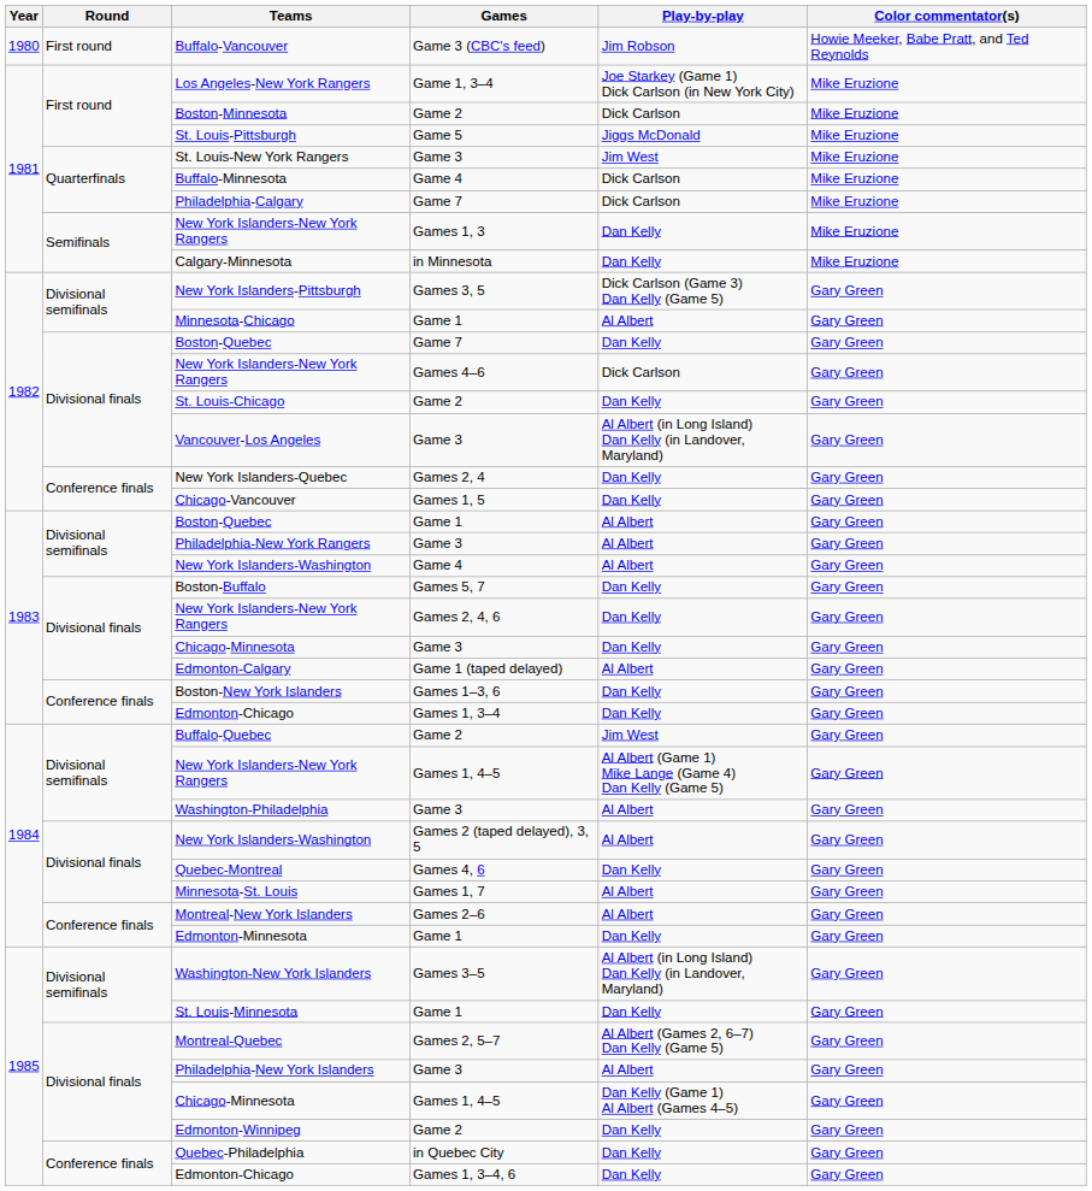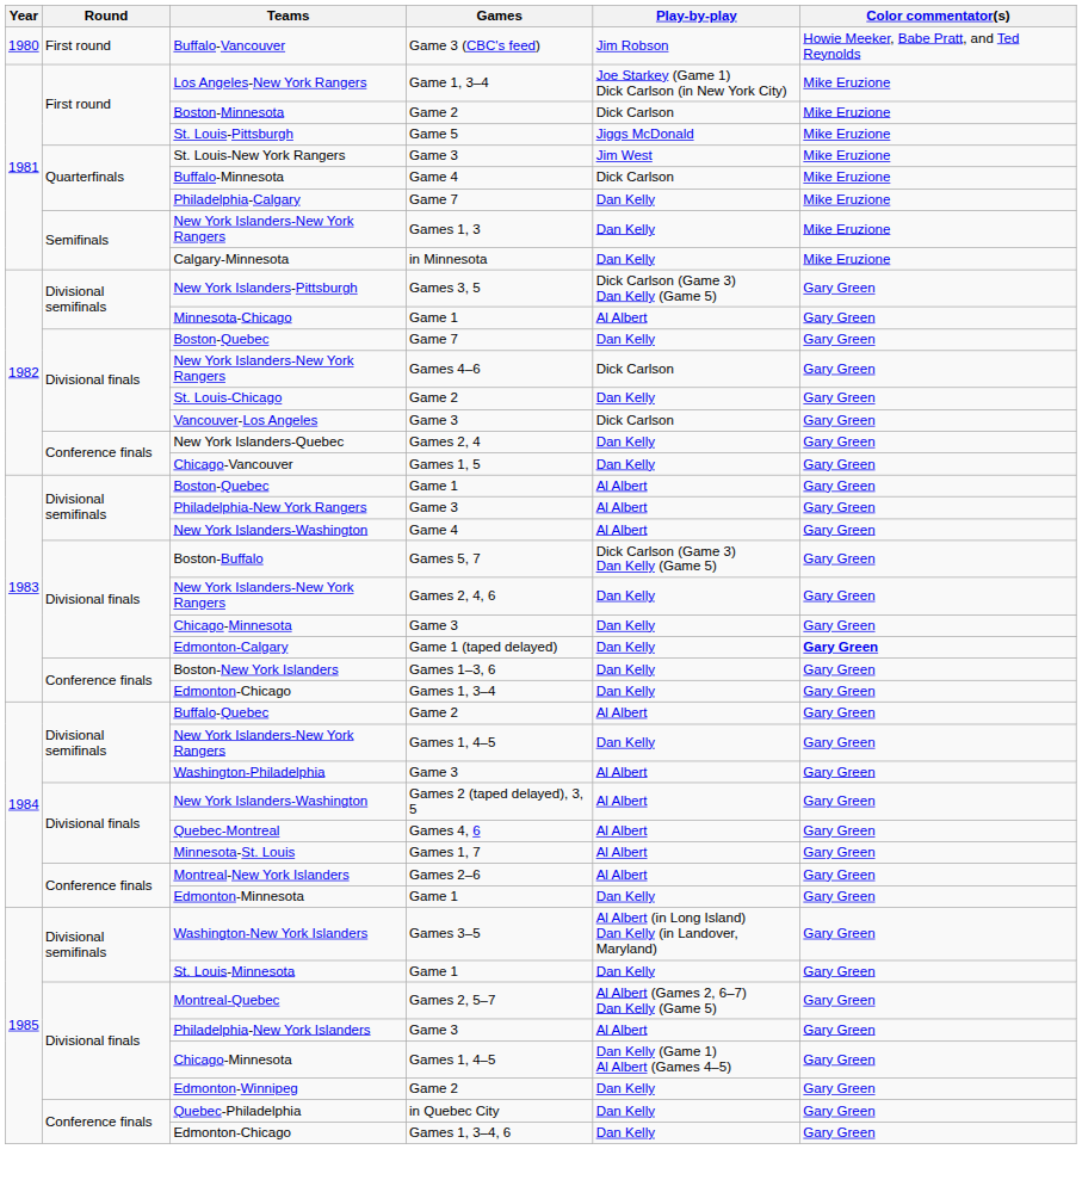 <table class="wikitable">
 <tr>
 <th>Year</th>
 <th>Round</th>
 <th>Teams</th>
 <th>Games</th>
 <th><a href='#'>Play-by-play</a></th>
 <th><a href='#'>Color commentator</a>(s)</th>
 </tr>
 <tr>
 <td><a href='#'>1980</a></td>
 <td>First round</td>
 <td><a href='#'>Buffalo</a>-<a href='#'>Vancouver</a></td>
 <td>Game 3 (<a href='#'>CBC's feed</a>)</td>
 <td><a href='#'>Jim Robson</a></td>
 <td><a href='#'>Howie Meeker</a>, <a href='#'>Babe Pratt</a>, and <a href='#'>Ted Reynolds</a></td>
 </tr>
 <tr>
 <td rowspan="8"><a href='#'>1981</a></td>
 <td rowspan="3">First round</td>
 <td><a href='#'>Los Angeles</a>-<a href='#'>New York Rangers</a></td>
 <td>Game 1, 3–4</td>
 <td><a href='#'>Joe Starkey</a> (Game 1)<br>Dick Carlson (in New York City)</td>
 <td><a href='#'>Mike Eruzione</a></td>
 </tr>
 <tr>
 <td><a href='#'>Boston</a>-<a href='#'>Minnesota</a></td>
 <td>Game 2</td>
 <td>Dick Carlson</td>
 <td><a href='#'>Mike Eruzione</a></td>
 </tr>
 <tr>
 <td><a href='#'>St. Louis</a>-<a href='#'>Pittsburgh</a></td>
 <td>Game 5</td>
 <td><a href='#'>Jiggs McDonald</a></td>
 <td><a href='#'>Mike Eruzione</a></td>
 </tr>
 <tr>
 <td rowspan=3>Quarterfinals</td>
 <td>St. Louis-New York Rangers</td>
 <td>Game 3</td>
 <td><a href='#'>Jim West</a></td>
 <td><a href='#'>Mike Eruzione</a></td>
 </tr>
 <tr>
 <td><a href='#'>Buffalo</a>-Minnesota</td>
 <td>Game 4</td>
 <td>Dick Carlson</td>
 <td><a href='#'>Mike Eruzione</a></td>
 </tr>
 <tr>
 <td><a href='#'>Philadelphia</a>-<a href='#'>Calgary</a></td>
 <td>Game 7</td>
-<td>Dick Carlson</td>
+<td><a href='#'>Dan Kelly</a></td>
 <td><a href='#'>Mike Eruzione</a></td>
 </tr>
 <tr>
 <td rowspan=2>Semifinals</td>
 <td><a href='#'>New York Islanders-New York Rangers</a></td>
 <td>Games 1, 3</td>
 <td><a href='#'>Dan Kelly</a></td>
 <td><a href='#'>Mike Eruzione</a></td>
 </tr>
 <tr>
 <td>Calgary-Minnesota</td>
 <td>in Minnesota</td>
 <td><a href='#'>Dan Kelly</a></td>
 <td><a href='#'>Mike Eruzione</a></td>
 </tr>
 <tr>
 <td rowspan="8"><a href='#'>1982</a></td>
 <td rowspan="2">Divisional semifinals</td>
 <td><a href='#'>New York Islanders</a>-<a href='#'>Pittsburgh</a></td>
 <td>Games 3, 5</td>
 <td>Dick Carlson (Game 3)<br><a href='#'>Dan Kelly</a> (Game 5)</td>
 <td><a href='#'>Gary Green</a></td>
 </tr>
 <tr>
 <td><a href='#'>Minnesota</a>-<a href='#'>Chicago</a></td>
 <td>Game 1</td>
 <td><a href='#'>Al Albert</a></td>
 <td><a href='#'>Gary Green</a></td>
 </tr>
 <tr>
 <td rowspan=4>Divisional finals</td>
 <td><a href='#'>Boston</a>-<a href='#'>Quebec</a></td>
 <td>Game 7</td>
 <td><a href='#'>Dan Kelly</a></td>
 <td><a href='#'>Gary Green</a></td>
 </tr>
 <tr>
 <td><a href='#'>New York Islanders-New York Rangers</a></td>
 <td>Games 4–6</td>
 <td>Dick Carlson</td>
 <td><a href='#'>Gary Green</a></td>
 </tr>
 <tr>
 <td><a href='#'>St. Louis-Chicago</a></td>
 <td>Game 2</td>
 <td><a href='#'>Dan Kelly</a></td>
 <td><a href='#'>Gary Green</a></td>
 </tr>
 <tr>
 <td><a href='#'>Vancouver</a>-<a href='#'>Los Angeles</a></td>
 <td>Game 3</td>
-<td><a href='#'>Al Albert</a> (in Long Island)<br><a href='#'>Dan Kelly</a> (in Landover, Maryland)</td>
+<td>Dick Carlson</td>
 <td><a href='#'>Gary Green</a></td>
 </tr>
 <tr>
 <td rowspan=2>Conference finals</td>
 <td>New York Islanders-Quebec</td>
 <td>Games 2, 4</td>
 <td><a href='#'>Dan Kelly</a></td>
 <td><a href='#'>Gary Green</a></td>
 </tr>
 <tr>
 <td><a href='#'>Chicago</a>-Vancouver</td>
 <td>Games 1, 5</td>
 <td><a href='#'>Dan Kelly</a></td>
 <td><a href='#'>Gary Green</a></td>
 </tr>
 <tr>
 <td rowspan="9"><a href='#'>1983</a></td>
 <td rowspan="3">Divisional semifinals</td>
 <td><a href='#'>Boston</a>-<a href='#'>Quebec</a></td>
 <td>Game 1</td>
 <td><a href='#'>Al Albert</a></td>
 <td><a href='#'>Gary Green</a></td>
 </tr>
 <tr>
 <td><a href='#'>Philadelphia-New York Rangers</a></td>
 <td>Game 3</td>
 <td><a href='#'>Al Albert</a></td>
 <td><a href='#'>Gary Green</a></td>
 </tr>
 <tr>
 <td><a href='#'>New York Islanders-Washington</a></td>
 <td>Game 4</td>
 <td><a href='#'>Al Albert</a></td>
 <td><a href='#'>Gary Green</a></td>
 </tr>
 <tr>
 <td rowspan=4>Divisional finals</td>
 <td>Boston-<a href='#'>Buffalo</a></td>
 <td>Games 5, 7</td>
-<td><a href='#'>Dan Kelly</a></td>
+<td>Dick Carlson (Game 3)<br><a href='#'>Dan Kelly</a> (Game 5)</td>
 <td><a href='#'>Gary Green</a></td>
 </tr>
 <tr>
 <td><a href='#'>New York Islanders-New York Rangers</a></td>
 <td>Games 2, 4, 6</td>
 <td><a href='#'>Dan Kelly</a></td>
 <td><a href='#'>Gary Green</a></td>
 </tr>
 <tr>
 <td><a href='#'>Chicago</a>-<a href='#'>Minnesota</a></td>
 <td>Game 3</td>
 <td><a href='#'>Dan Kelly</a></td>
 <td><a href='#'>Gary Green</a></td>
 </tr>
 <tr>
 <td><a href='#'>Edmonton-Calgary</a></td>
 <td>Game 1 (taped delayed)</td>
-<td><a href='#'>Al Albert</a></td>
-<td><a href='#'>Gary Green</a></td>
+<td><a href='#'>Dan Kelly</a></td>
+<td><strong><a href='#'>Gary Green</a></strong></td>
 </tr>
 <tr>
 <td rowspan=2>Conference finals</td>
 <td>Boston-<a href='#'>New York Islanders</a></td>
 <td>Games 1–3, 6</td>
 <td><a href='#'>Dan Kelly</a></td>
 <td><a href='#'>Gary Green</a></td>
 </tr>
 <tr>
 <td><a href='#'>Edmonton</a>-Chicago</td>
 <td>Games 1, 3–4</td>
 <td><a href='#'>Dan Kelly</a></td>
 <td><a href='#'>Gary Green</a></td>
 </tr>
 <tr>
 <td rowspan="8"><a href='#'>1984</a></td>
 <td rowspan="3">Divisional semifinals</td>
 <td><a href='#'>Buffalo</a>-<a href='#'>Quebec</a></td>
 <td>Game 2</td>
-<td><a href='#'>Jim West</a></td>
+<td><a href='#'>Al Albert</a></td>
 <td><a href='#'>Gary Green</a></td>
 </tr>
 <tr>
 <td><a href='#'>New York Islanders-New York Rangers</a></td>
 <td>Games 1, 4–5</td>
-<td><a href='#'>Al Albert</a> (Game 1)<br><a href='#'>Mike Lange</a> (Game 4)<br><a href='#'>Dan Kelly</a> (Game 5)</td>
+<td><a href='#'>Dan Kelly</a></td>
 <td><a href='#'>Gary Green</a></td>
 </tr>
 <tr>
 <td><a href='#'>Washington-Philadelphia</a></td>
 <td>Game 3</td>
 <td><a href='#'>Al Albert</a></td>
 <td><a href='#'>Gary Green</a></td>
 </tr>
 <tr>
 <td rowspan=3>Divisional finals</td>
 <td><a href='#'>New York Islanders-Washington</a></td>
 <td>Games 2 (taped delayed), 3, 5</td>
 <td><a href='#'>Al Albert</a></td>
 <td><a href='#'>Gary Green</a></td>
 </tr>
 <tr>
 <td><a href='#'>Quebec-Montreal</a></td>
 <td>Games 4, <a href='#'>6</a></td>
-<td><a href='#'>Dan Kelly</a></td>
+<td><a href='#'>Al Albert</a></td>
 <td><a href='#'>Gary Green</a></td>
 </tr>
 <tr>
 <td><a href='#'>Minnesota</a>-<a href='#'>St. Louis</a></td>
 <td>Games 1, 7</td>
 <td><a href='#'>Al Albert</a></td>
 <td><a href='#'>Gary Green</a></td>
 </tr>
 <tr>
 <td rowspan=2>Conference finals</td>
 <td><a href='#'>Montreal</a>-<a href='#'>New York Islanders</a></td>
 <td>Games 2–6</td>
 <td><a href='#'>Al Albert</a></td>
 <td><a href='#'>Gary Green</a></td>
 </tr>
 <tr>
 <td><a href='#'>Edmonton</a>-Minnesota</td>
 <td>Game 1</td>
 <td><a href='#'>Dan Kelly</a></td>
 <td><a href='#'>Gary Green</a></td>
 </tr>
 <tr>
 <td rowspan="9"><a href='#'>1985</a></td>
 <td rowspan="2">Divisional semifinals</td>
 <td><a href='#'>Washington-New York Islanders</a></td>
 <td>Games 3–5</td>
 <td><a href='#'>Al Albert</a> (in Long Island)<br><a href='#'>Dan Kelly</a> (in Landover, Maryland)</td>
 <td><a href='#'>Gary Green</a></td>
 </tr>
 <tr>
 <td><a href='#'>St. Louis</a>-<a href='#'>Minnesota</a></td>
 <td>Game 1</td>
 <td><a href='#'>Dan Kelly</a></td>
 <td><a href='#'>Gary Green</a></td>
 </tr>
 <tr>
 <td rowspan=4>Divisional finals</td>
 <td><a href='#'>Montreal-Quebec</a></td>
 <td>Games 2, 5–7</td>
 <td><a href='#'>Al Albert</a> (Games 2, 6–7)<br><a href='#'>Dan Kelly</a> (Game 5)</td>
 <td><a href='#'>Gary Green</a></td>
 </tr>
 <tr>
 <td><a href='#'>Philadelphia</a>-<a href='#'>New York Islanders</a></td>
 <td>Game 3</td>
 <td><a href='#'>Al Albert</a></td>
 <td><a href='#'>Gary Green</a></td>
 </tr>
 <tr>
 <td><a href='#'>Chicago</a>-Minnesota</td>
 <td>Games 1, 4–5</td>
 <td><a href='#'>Dan Kelly</a> (Game 1)<br><a href='#'>Al Albert</a> (Games 4–5)</td>
 <td><a href='#'>Gary Green</a></td>
 </tr>
 <tr>
 <td><a href='#'>Edmonton</a>-<a href='#'>Winnipeg</a></td>
 <td>Game 2</td>
 <td><a href='#'>Dan Kelly</a></td>
 <td><a href='#'>Gary Green</a></td>
 </tr>
 <tr>
 <td rowspan=2>Conference finals</td>
 <td><a href='#'>Quebec</a>-Philadelphia</td>
 <td>in Quebec City</td>
 <td><a href='#'>Dan Kelly</a></td>
 <td><a href='#'>Gary Green</a></td>
 </tr>
 <tr>
 <td>Edmonton-Chicago</td>
 <td>Games 1, 3–4, 6</td>
 <td><a href='#'>Dan Kelly</a></td>
 <td><a href='#'>Gary Green</a></td>
 </tr>
 </table>
